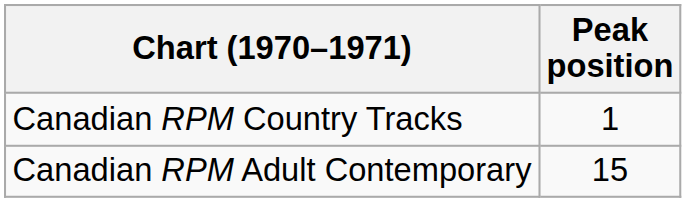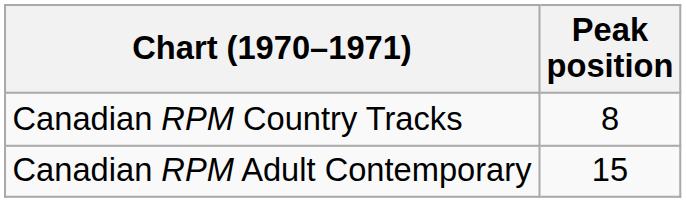 <table class="wikitable">
 <tr>
 <th align="left">Chart (1970–1971)</th>
 <th align="center">Peak<br>position</th>
 </tr>
 <tr>
 <td align="left">Canadian <em>RPM</em> Country Tracks</td>
-<td align="center">1</td>
+<td align="center">8</td>
 </tr>
 <tr>
 <td align="left">Canadian <em>RPM</em> Adult Contemporary</td>
 <td align="center">15</td>
 </tr>
 </table>
